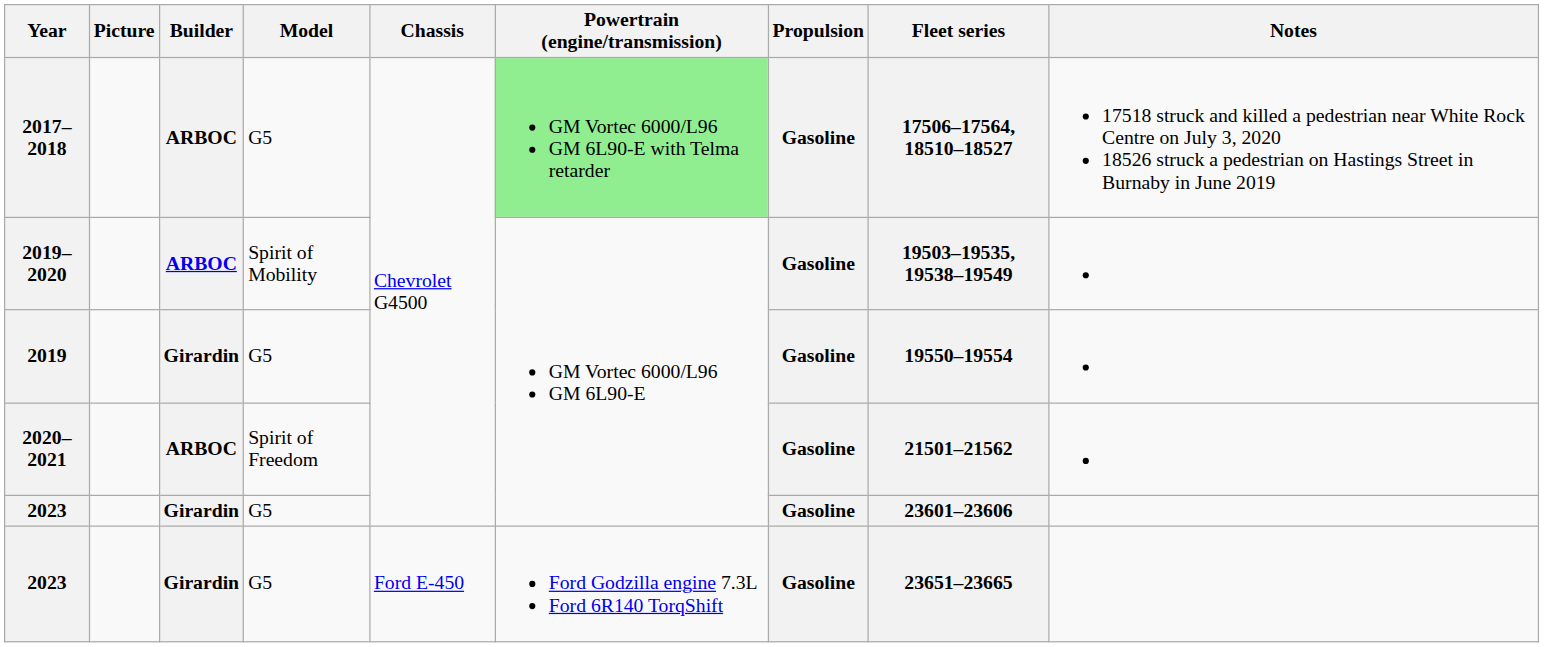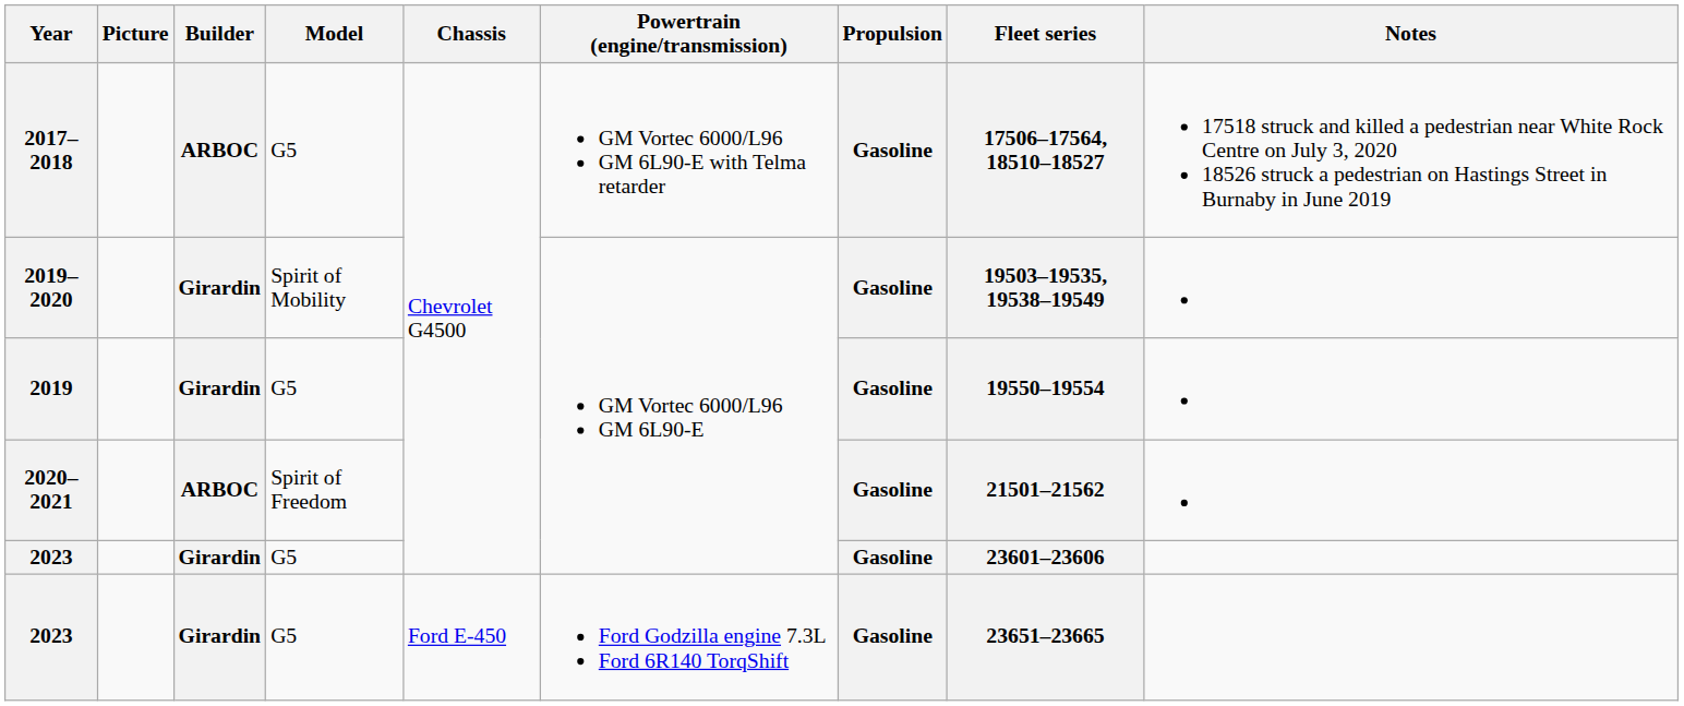 <table class="wikitable">
 <tr>
 <th>Year</th>
 <th>Picture</th>
 <th>Builder</th>
 <th>Model</th>
 <th>Chassis</th>
 <th>Powertrain (engine/transmission)</th>
 <th>Propulsion</th>
 <th>Fleet series</th>
 <th>Notes</th>
 </tr>
 <tr>
 <th>2017–2018</th>
 <td></td>
 <th>ARBOC</th>
 <td>G5</td>
 <td rowspan="5"><a href='#'>Chevrolet</a> G4500</td>
-<td style="background: lightgreen;"><br><ul><li>GM Vortec 6000/L96</li><li>GM 6L90-E with Telma retarder</li></ul></td>
+<td><br><ul><li>GM Vortec 6000/L96</li><li>GM 6L90-E with Telma retarder</li></ul></td>
 <th>Gasoline</th>
 <th>17506–17564,<br>18510–18527</th>
 <td><br><ul><li>17518 struck and killed a pedestrian near White Rock Centre on July 3, 2020</li><li>18526 struck a pedestrian on Hastings Street in Burnaby in June 2019</li></ul></td>
 </tr>
 <tr>
 <th>2019–2020</th>
 <td></td>
-<th><a href='#'>ARBOC</a></th>
+<th>Girardin</th>
 <td>Spirit of Mobility</td>
 <td rowspan="4"><br><ul><li>GM Vortec 6000/L96</li><li>GM 6L90-E</li></ul></td>
 <th>Gasoline</th>
 <th>19503–19535, 19538–19549</th>
 <td><br><ul><li></li></ul></td>
 </tr>
 <tr>
 <th>2019</th>
 <td></td>
 <th>Girardin</th>
 <td>G5</td>
 <th>Gasoline</th>
 <th>19550–19554</th>
 <td><br><ul><li></li></ul></td>
 </tr>
 <tr>
 <th>2020–2021</th>
 <td></td>
 <th>ARBOC</th>
 <td>Spirit of Freedom</td>
 <th>Gasoline</th>
 <th>21501–21562</th>
 <td><br><ul><li></li></ul></td>
 </tr>
 <tr>
 <th>2023</th>
 <td></td>
 <th>Girardin</th>
 <td>G5</td>
 <th>Gasoline</th>
 <th>23601–23606</th>
 <td></td>
 </tr>
 <tr>
 <th>2023</th>
 <td></td>
 <th>Girardin</th>
 <td>G5</td>
 <td><a href='#'>Ford E-450</a></td>
 <td><br><ul><li><a href='#'>Ford Godzilla engine</a> 7.3L</li><li><a href='#'>Ford 6R140 TorqShift</a> </li></ul></td>
 <th>Gasoline</th>
 <th>23651–23665</th>
 </tr>
 </table>
